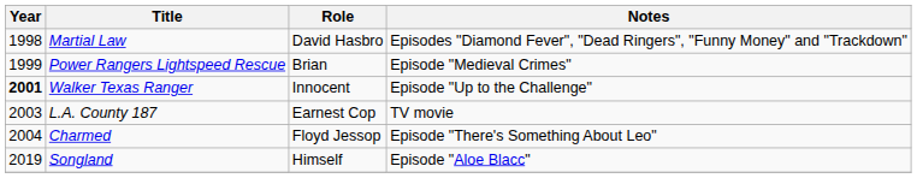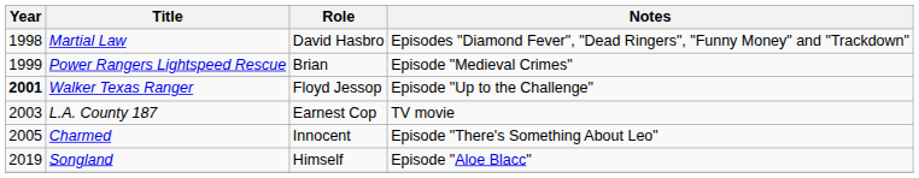 <table class="wikitable">
 <tr>
 <th>Year</th>
 <th>Title</th>
 <th>Role</th>
 <th>Notes</th>
 </tr>
 <tr>
 <td>1998</td>
 <td><em><a href='#'>Martial Law</a></em></td>
 <td>David Hasbro</td>
 <td>Episodes "Diamond Fever", "Dead Ringers", "Funny Money" and "Trackdown"</td>
 </tr>
 <tr>
 <td>1999</td>
 <td><em><a href='#'>Power Rangers Lightspeed Rescue</a></em></td>
 <td>Brian</td>
 <td>Episode "Medieval Crimes"</td>
 </tr>
 <tr>
 <td><strong>2001</strong></td>
 <td><em><a href='#'>Walker Texas Ranger</a></em></td>
-<td>Innocent</td>
+<td>Floyd Jessop</td>
 <td>Episode "Up to the Challenge"</td>
 </tr>
 <tr>
 <td>2003</td>
 <td><em>L.A. County 187</em></td>
 <td>Earnest Cop</td>
 <td>TV movie</td>
 </tr>
 <tr>
-<td>2004</td>
+<td>2005</td>
 <td><em><a href='#'>Charmed</a></em></td>
-<td>Floyd Jessop</td>
+<td>Innocent</td>
 <td>Episode "There's Something About Leo"</td>
 </tr>
 <tr>
 <td>2019</td>
 <td><em><a href='#'>Songland</a></em></td>
 <td>Himself</td>
 <td>Episode "<a href='#'>Aloe Blacc</a>"</td>
 </tr>
 <tr>
 </tr>
 </table>
